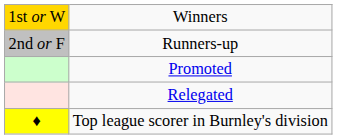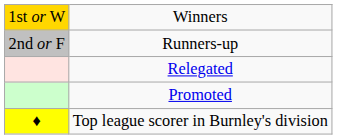 <table class="wikitable" style="text-align:center">
 <tr>
 <td style=background:gold>1st <em>or</em> W</td>
 <td>Winners</td>
 </tr>
 <tr>
 <td style=background:silver>2nd <em>or</em> F</td>
 <td>Runners-up</td>
 </tr>
 <tr>
+<td style=background:MistyRose></td>
+<td><a href='#'>Relegated</a></td>
+</tr>
+<tr>
 <td style=background:#cfc></td>
 <td><a href='#'>Promoted</a></td>
-</tr>
-<tr>
-<td style=background:MistyRose></td>
-<td><a href='#'>Relegated</a></td>
 </tr>
 <tr>
 <td style=background:yellow>♦</td>
 <td>Top league scorer in Burnley's division</td>
 </tr>
 </table>
